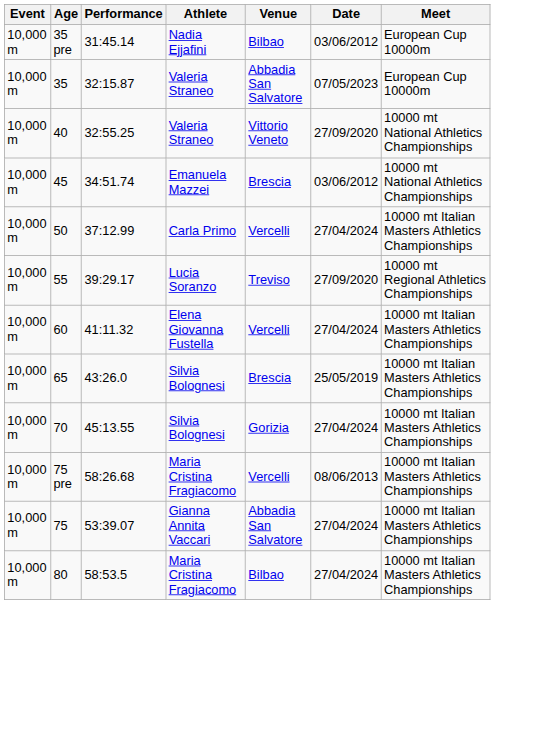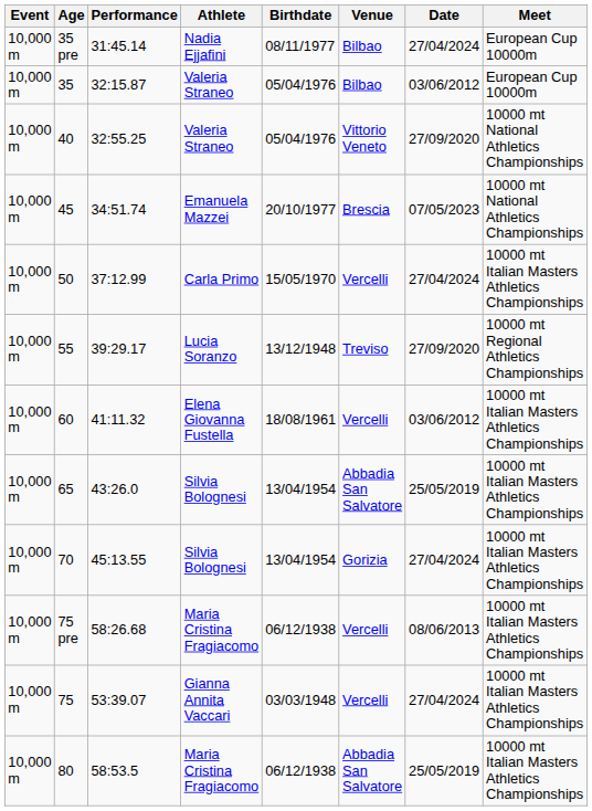 <table class="wikitable" width= style="font-size:90%; text-align:center">
 <tr>
 <th>Event</th>
 <th>Age</th>
 <th>Performance</th>
 <th>Athlete</th>
+<th>Birthdate</th>
 <th>Venue</th>
 <th>Date</th>
 <th>Meet</th>
 </tr>
 <tr>
 <td>10,000 m</td>
 <td>35 pre</td>
 <td>31:45.14</td>
 <td align=left><a href='#'>Nadia Ejjafini</a></td>
+<td>08/11/1977</td>
 <td align=left><a href='#'>Bilbao</a></td>
-<td>03/06/2012</td>
+<td>27/04/2024</td>
 <td>European Cup 10000m</td>
 </tr>
 <tr>
 <td>10,000 m</td>
 <td>35</td>
 <td>32:15.87</td>
 <td align=left><a href='#'>Valeria Straneo</a></td>
-<td align=left><a href='#'>Abbadia San Salvatore</a></td>
-<td>07/05/2023</td>
+<td>05/04/1976</td>
+<td align=left><a href='#'>Bilbao</a></td>
+<td>03/06/2012</td>
 <td>European Cup 10000m</td>
 </tr>
 <tr>
 <td>10,000 m</td>
 <td>40</td>
 <td>32:55.25</td>
 <td align=left><a href='#'>Valeria Straneo</a></td>
+<td>05/04/1976</td>
 <td align=left><a href='#'>Vittorio Veneto</a></td>
 <td>27/09/2020</td>
 <td>10000 mt National Athletics Championships</td>
 </tr>
 <tr>
 <td>10,000 m</td>
 <td>45</td>
 <td>34:51.74</td>
 <td align=left><a href='#'>Emanuela Mazzei</a></td>
+<td>20/10/1977</td>
 <td align=left><a href='#'>Brescia</a></td>
-<td>03/06/2012</td>
+<td>07/05/2023</td>
 <td>10000 mt National Athletics Championships</td>
 </tr>
 <tr>
 <td>10,000 m</td>
 <td>50</td>
 <td>37:12.99</td>
 <td align=left><a href='#'>Carla Primo</a></td>
+<td>15/05/1970</td>
 <td align=left><a href='#'>Vercelli</a></td>
 <td>27/04/2024</td>
 <td>10000 mt Italian Masters Athletics Championships</td>
 </tr>
 <tr>
 <td>10,000 m</td>
 <td>55</td>
 <td>39:29.17</td>
 <td align=left><a href='#'>Lucia Soranzo</a></td>
+<td>13/12/1948</td>
 <td align=left><a href='#'>Treviso</a></td>
 <td>27/09/2020</td>
 <td>10000 mt Regional Athletics Championships</td>
 </tr>
 <tr>
 <td>10,000 m</td>
 <td>60</td>
 <td>41:11.32</td>
 <td align=left><a href='#'>Elena Giovanna Fustella</a></td>
+<td>18/08/1961</td>
 <td align=left><a href='#'>Vercelli</a></td>
-<td>27/04/2024</td>
+<td>03/06/2012</td>
 <td>10000 mt Italian Masters Athletics Championships</td>
 </tr>
 <tr>
 <td>10,000 m</td>
 <td>65</td>
 <td>43:26.0 </td>
 <td align=left><a href='#'>Silvia Bolognesi</a></td>
-<td align=left><a href='#'>Brescia</a></td>
+<td>13/04/1954</td>
+<td align=left><a href='#'>Abbadia San Salvatore</a></td>
 <td>25/05/2019</td>
 <td>10000 mt Italian Masters Athletics Championships</td>
 </tr>
 <tr>
 <td>10,000 m</td>
 <td>70</td>
 <td>45:13.55</td>
 <td align=left><a href='#'>Silvia Bolognesi</a></td>
+<td>13/04/1954</td>
 <td align=left><a href='#'>Gorizia</a></td>
 <td>27/04/2024</td>
 <td>10000 mt Italian Masters Athletics Championships</td>
 </tr>
 <tr>
 <td>10,000 m</td>
 <td>75 pre</td>
 <td>58:26.68</td>
 <td align=left><a href='#'>Maria Cristina Fragiacomo</a></td>
+<td>06/12/1938</td>
 <td align=left><a href='#'>Vercelli</a></td>
 <td>08/06/2013</td>
 <td>10000 mt Italian Masters Athletics Championships</td>
 </tr>
 <tr>
 <td>10,000 m</td>
 <td>75</td>
 <td>53:39.07</td>
 <td align=left><a href='#'>Gianna Annita Vaccari</a></td>
-<td align=left><a href='#'>Abbadia San Salvatore</a></td>
+<td>03/03/1948</td>
+<td align=left><a href='#'>Vercelli</a></td>
 <td>27/04/2024</td>
 <td>10000 mt Italian Masters Athletics Championships</td>
 </tr>
 <tr>
 <td>10,000 m</td>
 <td>80</td>
 <td>58:53.5 </td>
 <td align=left><a href='#'>Maria Cristina Fragiacomo</a></td>
-<td align=left><a href='#'>Bilbao</a></td>
-<td>27/04/2024</td>
+<td>06/12/1938</td>
+<td align=left><a href='#'>Abbadia San Salvatore</a></td>
+<td>25/05/2019</td>
 <td>10000 mt Italian Masters Athletics Championships</td>
 </tr>
 </table>
